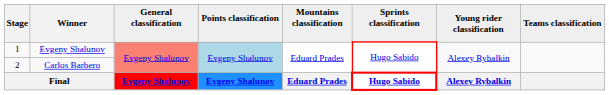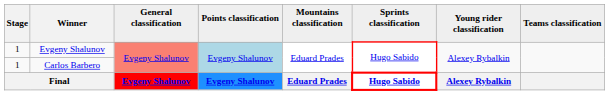 <table class="wikitable" style="text-align: center; font-size:smaller;">
 <tr>
 <th width="2%">Stage</th>
 <th width="14%">Winner</th>
 <th style="background:#EFEFEF;" width="14%">General classification<br><br></th>
 <th style="background:#EFEFEF;" width="14%">Points classification<br><br></th>
 <th style="background:#EFEFEF;" width="14">Mountains classification<br><br></th>
 <th style="background:#EFEFEF;" width="14%">Sprints classification<br><br></th>
 <th style="background:#EFEFEF;" width="14%">Young rider classification</th>
 <th style="background:#EFEFEF;" width="14%">Teams classification</th>
 </tr>
 <tr>
 <td>1</td>
 <td><a href='#'>Evgeny Shalunov</a></td>
 <td style="background-color:salmon;" rowspan=2><a href='#'>Evgeny Shalunov</a></td>
 <td style="background-color:lightblue;" rowspan=2><a href='#'>Evgeny Shalunov</a></td>
 <td style="background-color:white;" rowspan=2><a href='#'>Eduard Prades</a></td>
 <td style="background:white;border-color: red; border-width: 2px;" rowspan=2><a href='#'>Hugo Sabido</a></td>
 <td style="background-color:offwhite;" rowspan=2><a href='#'>Alexey Rybalkin</a></td>
 <td style="background-color:offwhite;" rowspan=2></td>
 </tr>
 <tr>
-<td>2</td>
+<td>1</td>
 <td><a href='#'>Carlos Barbero</a></td>
 </tr>
 <tr>
 <th colspan="2">Final</th>
 <th style="background-color:red;"><a href='#'>Evgeny Shalunov</a></th>
 <th style="background-color:dodgerblue;"><a href='#'>Evgeny Shalunov</a></th>
 <th style="background-color:offwhite;"><a href='#'>Eduard Prades</a></th>
 <th style="background:white;border-color: red; border-width: 3px;"><a href='#'>Hugo Sabido</a></th>
 <th style="background-color:offwhite;"><a href='#'>Alexey Rybalkin</a></th>
 <th style="background-color:offwhite;"></th>
 </tr>
 </table>
